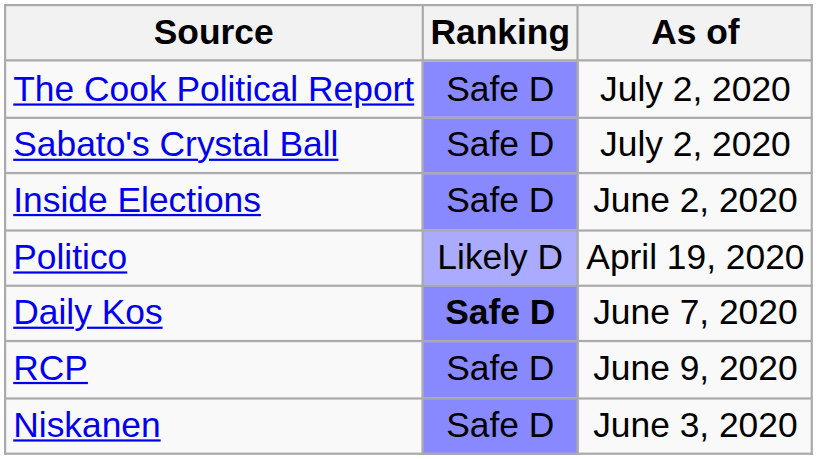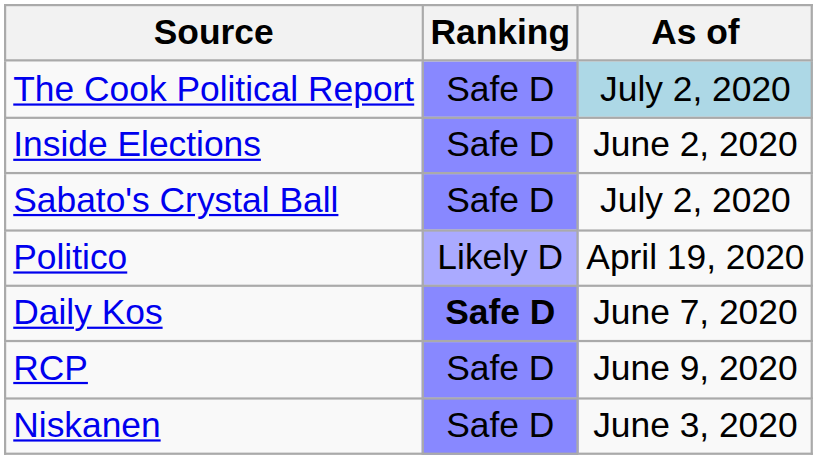 <table class="wikitable" style="text-align:center">
 <tr>
 <th>Source</th>
 <th>Ranking</th>
 <th>As of</th>
 </tr>
 <tr>
 <td align=left><a href='#'>The Cook Political Report</a></td>
 <td style="background:#88f" data-sort-value=-4>Safe D</td>
-<td>July 2, 2020</td>
+<td style="background: lightblue;">July 2, 2020</td>
+</tr>
+<tr>
+<td align=left><a href='#'>Inside Elections</a></td>
+<td style="background:#88f" data-sort-value=-4>Safe D</td>
+<td>June 2, 2020</td>
 </tr>
 <tr>
 <td align=left><a href='#'>Sabato's Crystal Ball</a></td>
 <td style="background:#88f" data-sort-value=-4>Safe D</td>
 <td>July 2, 2020</td>
-</tr>
-<tr>
-<td align=left><a href='#'>Inside Elections</a></td>
-<td style="background:#88f" data-sort-value=-4>Safe D</td>
-<td>June 2, 2020</td>
 </tr>
 <tr>
 <td align="left"><a href='#'>Politico</a></td>
 <td style="background:#aaf" data-sort-value=-3>Likely D</td>
 <td>April 19, 2020</td>
 </tr>
 <tr>
 <td align="left"><a href='#'>Daily Kos</a></td>
 <td style="background:#88f" data-sort-value=-4><strong>Safe D</strong></td>
 <td>June 7, 2020</td>
 </tr>
 <tr>
 <td align="left"><a href='#'>RCP</a></td>
 <td style="background:#88f" data-sort-value=-4>Safe D</td>
 <td>June 9, 2020</td>
 </tr>
 <tr>
 <td align="left"><a href='#'>Niskanen</a></td>
 <td style="background:#88f" data-sort-value=-4>Safe D</td>
 <td>June 3, 2020</td>
 </tr>
 </table>
